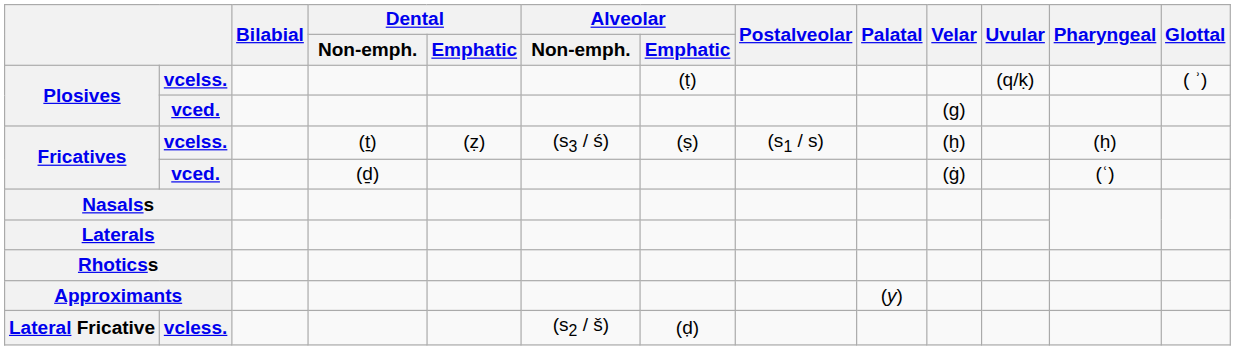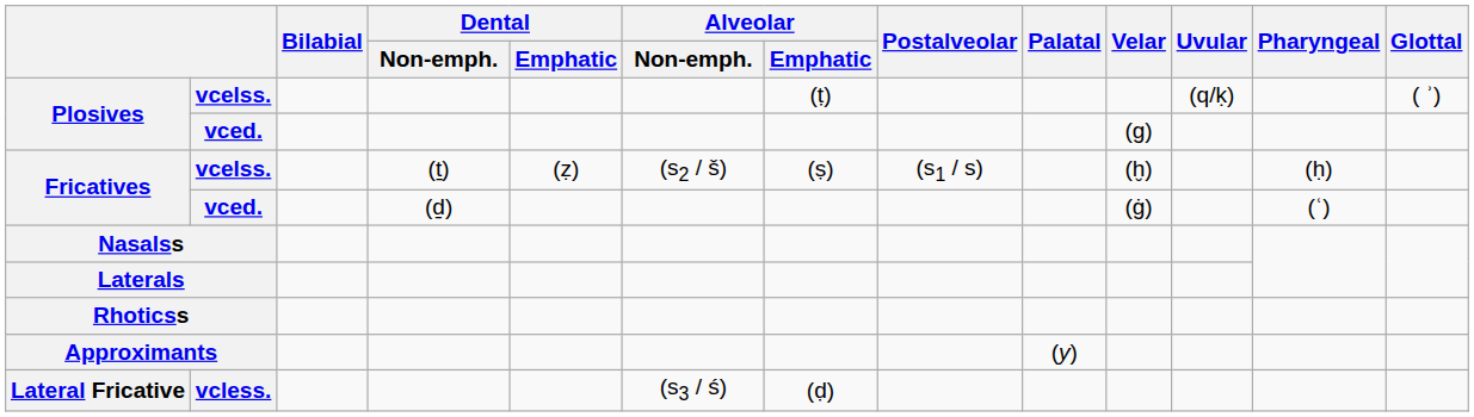 <table class="wikitable" style="text-align: center;">
 <tr>
 <th rowspan="2" colspan="2" style=> </th>
 <th rowspan="2" style=><a href='#'>Bilabial</a></th>
 <th colspan="2" style=><a href='#'>Dental</a></th>
 <th colspan="2" style=><a href='#'>Alveolar</a></th>
 <th rowspan="2" style=><a href='#'>Postalveolar</a></th>
 <th rowspan="2" style=><a href='#'>Palatal</a></th>
 <th rowspan="2" style=><a href='#'>Velar</a></th>
 <th rowspan="2" style=><a href='#'>Uvular</a></th>
 <th rowspan="2" style=><a href='#'>Pharyngeal</a></th>
 <th rowspan="2" style=><a href='#'>Glottal</a></th>
 </tr>
 <tr>
 <th style=> Non-emph. </th>
 <th style=><a href='#'>Emphatic</a></th>
 <th style=> Non-emph. </th>
 <th style=><a href='#'>Emphatic</a></th>
 </tr>
 <tr>
 <th rowspan="2" style=><a href='#'>Plosives</a></th>
 <th style=><a href='#'>vcelss.</a></th>
 <td> </td>
 <td> </td>
 <td> </td>
 <td></td>
 <td> (ṭ)</td>
 <td> </td>
 <td> </td>
 <td></td>
 <td>(q/ḳ)</td>
 <td> </td>
 <td> ( ʾ)</td>
 </tr>
 <tr>
 <th style=><a href='#'>vced.</a></th>
 <td></td>
 <td> </td>
 <td> </td>
 <td></td>
 <td> </td>
 <td> </td>
 <td> </td>
 <td> (g)</td>
 <td> </td>
 <td> </td>
 <td> </td>
 </tr>
 <tr>
 <th rowspan="2" style=><a href='#'>Fricatives</a></th>
 <th style=><a href='#'>vcelss.</a></th>
 <td></td>
 <td> (ṯ)</td>
 <td> (ẓ)</td>
-<td> (s<sub>3</sub> / ś)</td>
+<td> (s<sub>2</sub> / š)</td>
 <td> (ṣ)</td>
 <td> (s<sub>1</sub> / s)</td>
 <td> </td>
 <td> (ḫ)</td>
 <td> </td>
 <td> (ḥ)</td>
 <td></td>
 </tr>
 <tr>
 <th style=><a href='#'>vced.</a></th>
 <td> </td>
 <td> (ḏ)</td>
 <td> </td>
 <td></td>
 <td> </td>
 <td> </td>
 <td> </td>
 <td> (ġ)</td>
 <td> </td>
 <td> (ʿ)</td>
 <td> </td>
 </tr>
 <tr>
 <th colspan="2" style=><a href='#'>Nasals</a>s</th>
 <td></td>
 <td> </td>
 <td> </td>
 <td></td>
 <td> </td>
 <td> </td>
 <td> </td>
 <td> </td>
 <td> </td>
 <td rowspan="2"> </td>
 <td rowspan="2"> </td>
 </tr>
 <tr>
 <th colspan="2" style=><a href='#'>Laterals</a></th>
 <td> </td>
 <td> </td>
 <td> </td>
 <td></td>
 <td> </td>
 <td> </td>
 <td> </td>
 <td> </td>
 <td> </td>
 </tr>
 <tr>
 <th colspan="2" style=><a href='#'>Rhotics</a>s</th>
 <td> </td>
 <td> </td>
 <td> </td>
 <td></td>
 <td> </td>
 <td> </td>
 <td> </td>
 <td> </td>
 <td> </td>
 <td> </td>
 <td> </td>
 </tr>
 <tr>
 <th colspan="2" style=><a href='#'>Approximants</a></th>
 <td></td>
 <td> </td>
 <td> </td>
 <td> </td>
 <td> </td>
 <td> </td>
 <td> (<em>y</em>)</td>
 <td> </td>
 <td> </td>
 <td> </td>
 <td> </td>
 </tr>
 <tr>
 <th style=><a href='#'>Lateral</a> Fricative</th>
 <th style=><a href='#'>vcless.</a></th>
 <td></td>
 <td> </td>
 <td> </td>
-<td> (s<sub>2</sub> / š)</td>
+<td> (s<sub>3</sub> / ś)</td>
 <td> (ḍ)</td>
 <td></td>
 <td></td>
 <td></td>
 <td></td>
 <td></td>
 <td></td>
 </tr>
 </table>
